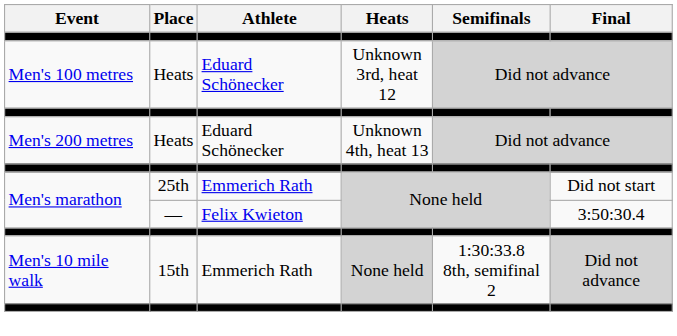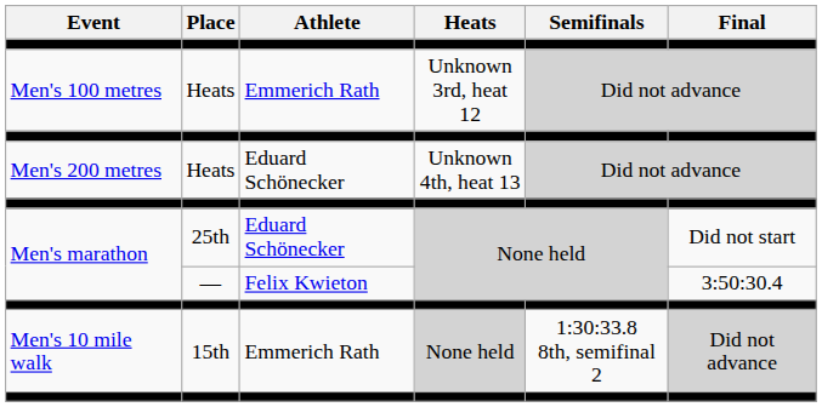 <table class=wikitable>
 <tr>
 <th>Event</th>
 <th>Place</th>
 <th>Athlete</th>
 <th>Heats</th>
 <th>Semifinals</th>
 <th>Final</th>
 </tr>
 <tr bgcolor=black>
 <td></td>
 <td></td>
 <td></td>
 <td></td>
 <td></td>
 <td></td>
 </tr>
 <tr align=center>
 <td align=left><a href='#'>Men's 100 metres</a></td>
 <td>Heats</td>
-<td align=left><a href='#'>Eduard Schönecker</a></td>
+<td align=left><a href='#'>Emmerich Rath</a></td>
 <td>Unknown <br> 3rd, heat 12</td>
 <td colspan=2 bgcolor=lightgray>Did not advance</td>
 </tr>
 <tr bgcolor=black>
 <td></td>
 <td></td>
 <td></td>
 <td></td>
 <td></td>
 <td></td>
 </tr>
 <tr align=center>
 <td align=left><a href='#'>Men's 200 metres</a></td>
 <td>Heats</td>
 <td align=left>Eduard Schönecker</td>
 <td>Unknown <br> 4th, heat 13</td>
 <td colspan=2 bgcolor=lightgray>Did not advance</td>
 </tr>
 <tr bgcolor=black>
 <td></td>
 <td></td>
 <td></td>
 <td></td>
 <td></td>
 <td></td>
 </tr>
 <tr align=center>
 <td rowspan=2 align=left><a href='#'>Men's marathon</a></td>
 <td>25th</td>
-<td align=left><a href='#'>Emmerich Rath</a></td>
+<td align=left><a href='#'>Eduard Schönecker</a></td>
 <td rowspan=2 colspan=2 bgcolor=lightgray>None held</td>
 <td>Did not start</td>
 </tr>
 <tr align=center>
 <td>—</td>
 <td align=left><a href='#'>Felix Kwieton</a></td>
 <td>3:50:30.4</td>
 </tr>
 <tr bgcolor=black>
 <td></td>
 <td></td>
 <td></td>
 <td></td>
 <td></td>
 <td></td>
 </tr>
 <tr align=center>
 <td align=left><a href='#'>Men's 10 mile walk</a></td>
 <td>15th</td>
 <td align=left>Emmerich Rath</td>
 <td bgcolor=lightgray>None held</td>
 <td>1:30:33.8 <br> 8th, semifinal 2</td>
 <td bgcolor=lightgray>Did not advance</td>
 </tr>
 <tr bgcolor=black>
 <td></td>
 <td></td>
 <td></td>
 <td></td>
 <td></td>
 <td></td>
 </tr>
 </table>
